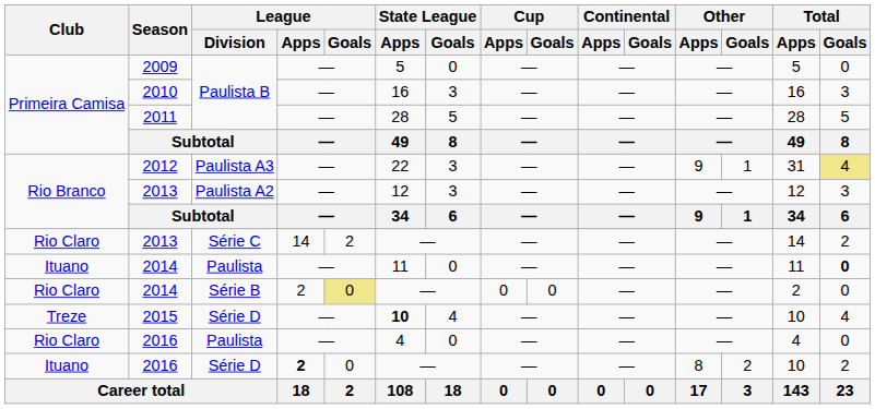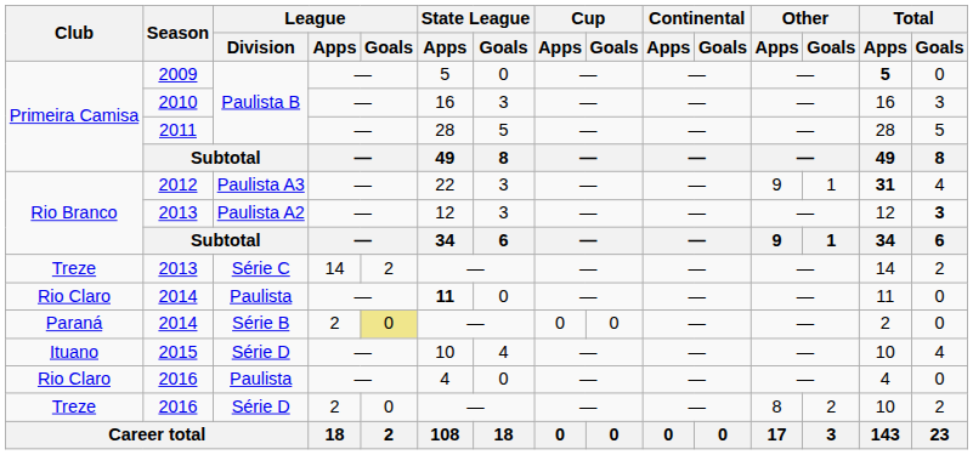 <table class="wikitable" style="text-align: center;">
 <tr>
 <th rowspan="2">Club</th>
 <th rowspan="2">Season</th>
 <th colspan="3">League</th>
 <th colspan="2">State League</th>
 <th colspan="2">Cup</th>
 <th colspan="2">Continental</th>
 <th colspan="2">Other</th>
 <th colspan="2">Total</th>
 </tr>
 <tr>
 <th>Division</th>
 <th>Apps</th>
 <th>Goals</th>
 <th>Apps</th>
 <th>Goals</th>
 <th>Apps</th>
 <th>Goals</th>
 <th>Apps</th>
 <th>Goals</th>
 <th>Apps</th>
 <th>Goals</th>
 <th>Apps</th>
 <th>Goals</th>
 </tr>
 <tr>
 <td rowspan=4 align="center"><a href='#'>Primeira Camisa</a></td>
 <td><a href='#'>2009</a></td>
 <td rowspan=3><a href='#'>Paulista B</a></td>
 <td colspan="2">—</td>
 <td>5</td>
 <td>0</td>
 <td colspan="2">—</td>
 <td colspan="2">—</td>
 <td colspan="2">—</td>
-<td>5</td>
+<td><strong>5</strong></td>
 <td>0</td>
 </tr>
 <tr>
 <td><a href='#'>2010</a></td>
 <td colspan="2">—</td>
 <td>16</td>
 <td>3</td>
 <td colspan="2">—</td>
 <td colspan="2">—</td>
 <td colspan="2">—</td>
 <td>16</td>
 <td>3</td>
 </tr>
 <tr>
 <td><a href='#'>2011</a></td>
 <td colspan="2">—</td>
 <td>28</td>
 <td>5</td>
 <td colspan="2">—</td>
 <td colspan="2">—</td>
 <td colspan="2">—</td>
 <td>28</td>
 <td>5</td>
 </tr>
 <tr>
 <th colspan="2">Subtotal</th>
 <th colspan="2">—</th>
 <th>49</th>
 <th>8</th>
 <th colspan="2">—</th>
 <th colspan="2">—</th>
 <th colspan="2">—</th>
 <th>49</th>
 <th>8</th>
 </tr>
 <tr>
 <td rowspan=3 align="center"><a href='#'>Rio Branco</a></td>
 <td><a href='#'>2012</a></td>
 <td><a href='#'>Paulista A3</a></td>
 <td colspan="2">—</td>
 <td>22</td>
 <td>3</td>
 <td colspan="2">—</td>
 <td colspan="2">—</td>
 <td>9</td>
 <td>1</td>
-<td>31</td>
-<td style="background: khaki;">4</td>
+<td><strong>31</strong></td>
+<td>4</td>
 </tr>
 <tr>
 <td><a href='#'>2013</a></td>
 <td><a href='#'>Paulista A2</a></td>
 <td colspan="2">—</td>
 <td>12</td>
 <td>3</td>
 <td colspan="2">—</td>
 <td colspan="2">—</td>
 <td colspan="2">—</td>
 <td>12</td>
-<td>3</td>
+<td><strong>3</strong></td>
 </tr>
 <tr>
 <th colspan="2">Subtotal</th>
 <th colspan="2">—</th>
 <th>34</th>
 <th>6</th>
 <th colspan="2">—</th>
 <th colspan="2">—</th>
 <th>9</th>
 <th>1</th>
 <th>34</th>
 <th>6</th>
 </tr>
 <tr>
-<td align="center"><a href='#'>Rio Claro</a></td>
+<td align="center"><a href='#'>Treze</a></td>
 <td><a href='#'>2013</a></td>
 <td><a href='#'>Série C</a></td>
 <td>14</td>
 <td>2</td>
 <td colspan="2">—</td>
 <td colspan="2">—</td>
 <td colspan="2">—</td>
 <td colspan="2">—</td>
 <td>14</td>
 <td>2</td>
 </tr>
 <tr>
-<td align="center"><a href='#'>Ituano</a></td>
+<td align="center"><a href='#'>Rio Claro</a></td>
 <td><a href='#'>2014</a></td>
 <td><a href='#'>Paulista</a></td>
 <td colspan="2">—</td>
-<td>11</td>
+<td><strong>11</strong></td>
 <td>0</td>
 <td colspan="2">—</td>
 <td colspan="2">—</td>
 <td colspan="2">—</td>
 <td>11</td>
-<td><strong>0</strong></td>
+<td>0</td>
 </tr>
 <tr>
-<td align="center"><a href='#'>Rio Claro</a></td>
+<td align="center"><a href='#'>Paraná</a></td>
 <td><a href='#'>2014</a></td>
 <td><a href='#'>Série B</a></td>
 <td>2</td>
 <td style="background: khaki;">0</td>
 <td colspan="2">—</td>
 <td>0</td>
 <td>0</td>
 <td colspan="2">—</td>
 <td colspan="2">—</td>
 <td>2</td>
 <td>0</td>
 </tr>
 <tr>
-<td align="center"><a href='#'>Treze</a></td>
+<td align="center"><a href='#'>Ituano</a></td>
 <td><a href='#'>2015</a></td>
 <td><a href='#'>Série D</a></td>
 <td colspan="2">—</td>
-<td><strong>10</strong></td>
+<td>10</td>
 <td>4</td>
 <td colspan="2">—</td>
 <td colspan="2">—</td>
 <td colspan="2">—</td>
 <td>10</td>
 <td>4</td>
 </tr>
 <tr>
 <td align="center"><a href='#'>Rio Claro</a></td>
 <td><a href='#'>2016</a></td>
 <td><a href='#'>Paulista</a></td>
 <td colspan="2">—</td>
 <td>4</td>
 <td>0</td>
 <td colspan="2">—</td>
 <td colspan="2">—</td>
 <td colspan="2">—</td>
 <td>4</td>
 <td>0</td>
 </tr>
 <tr>
-<td align="center"><a href='#'>Ituano</a></td>
+<td align="center"><a href='#'>Treze</a></td>
 <td><a href='#'>2016</a></td>
 <td><a href='#'>Série D</a></td>
-<td><strong>2</strong></td>
+<td>2</td>
 <td>0</td>
 <td colspan="2">—</td>
 <td colspan="2">—</td>
 <td colspan="2">—</td>
 <td>8</td>
 <td>2</td>
 <td>10</td>
 <td>2</td>
 </tr>
 <tr>
 <th colspan="3"><strong>Career total</strong></th>
 <th>18</th>
 <th>2</th>
 <th>108</th>
 <th>18</th>
 <th>0</th>
 <th>0</th>
 <th>0</th>
 <th>0</th>
 <th>17</th>
 <th>3</th>
 <th>143</th>
 <th>23</th>
 </tr>
 </table>
